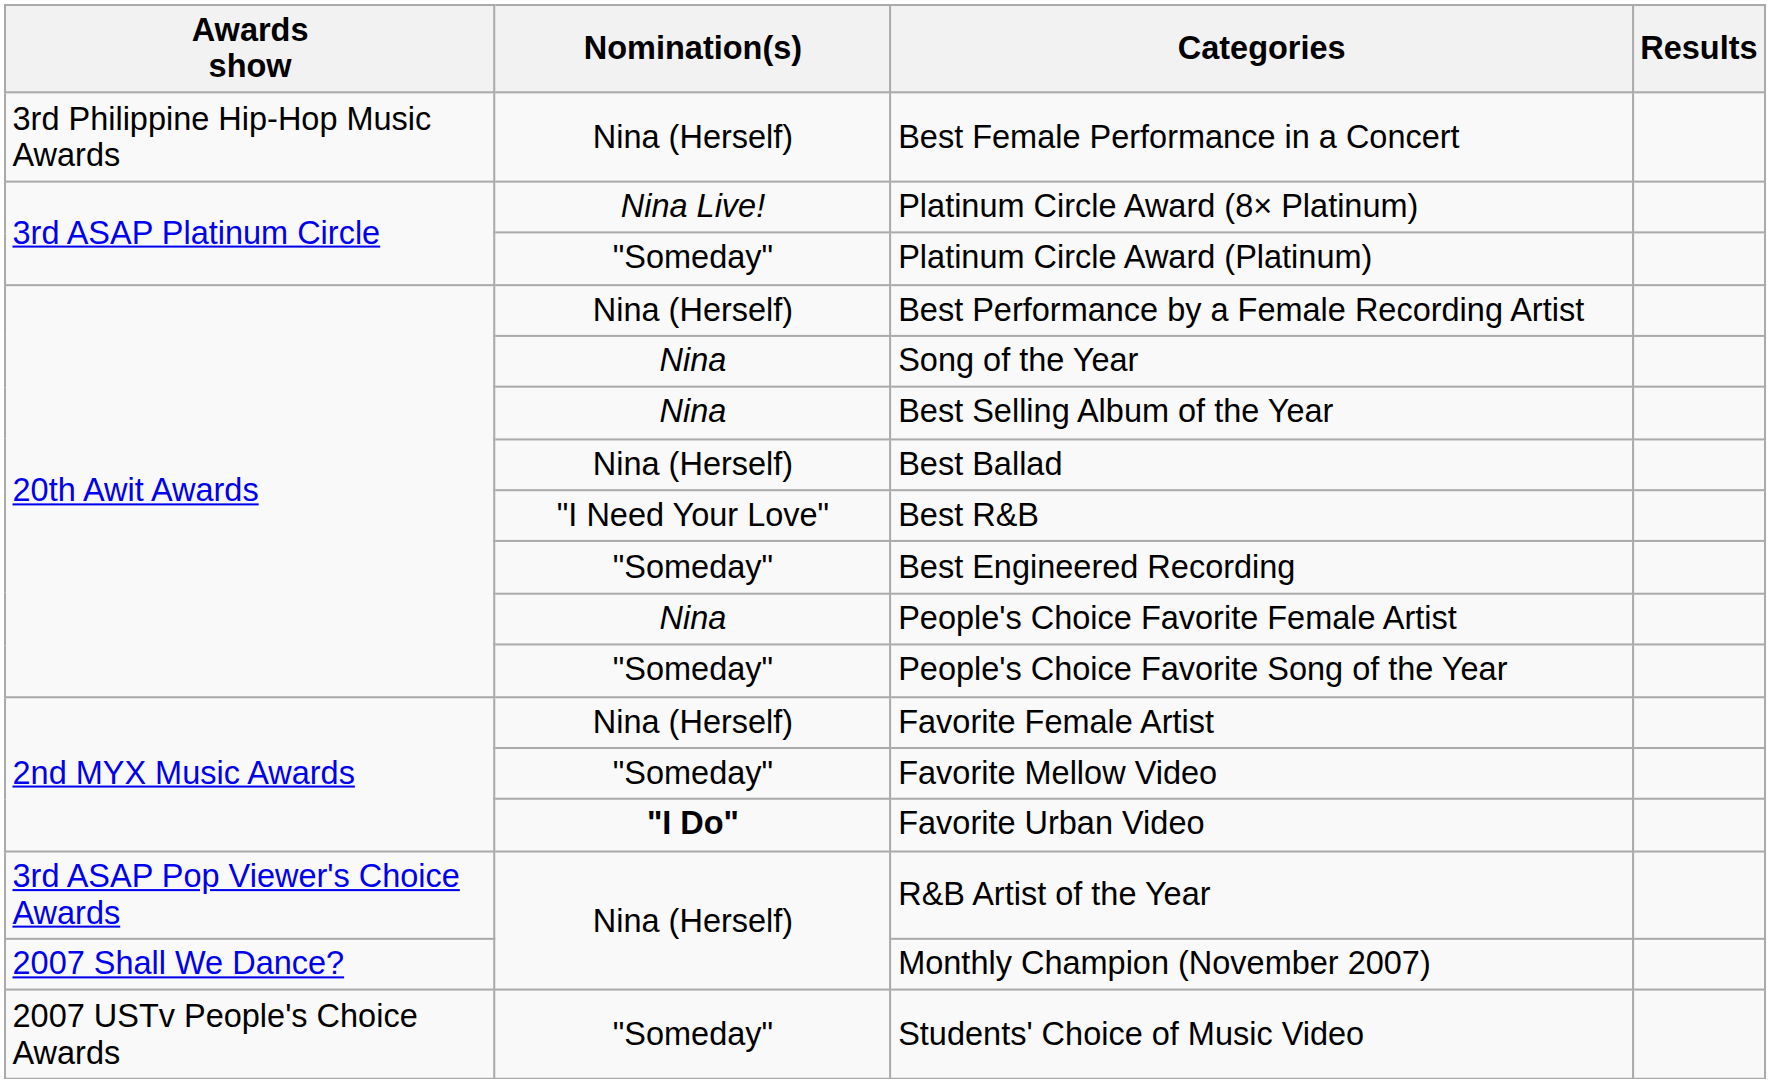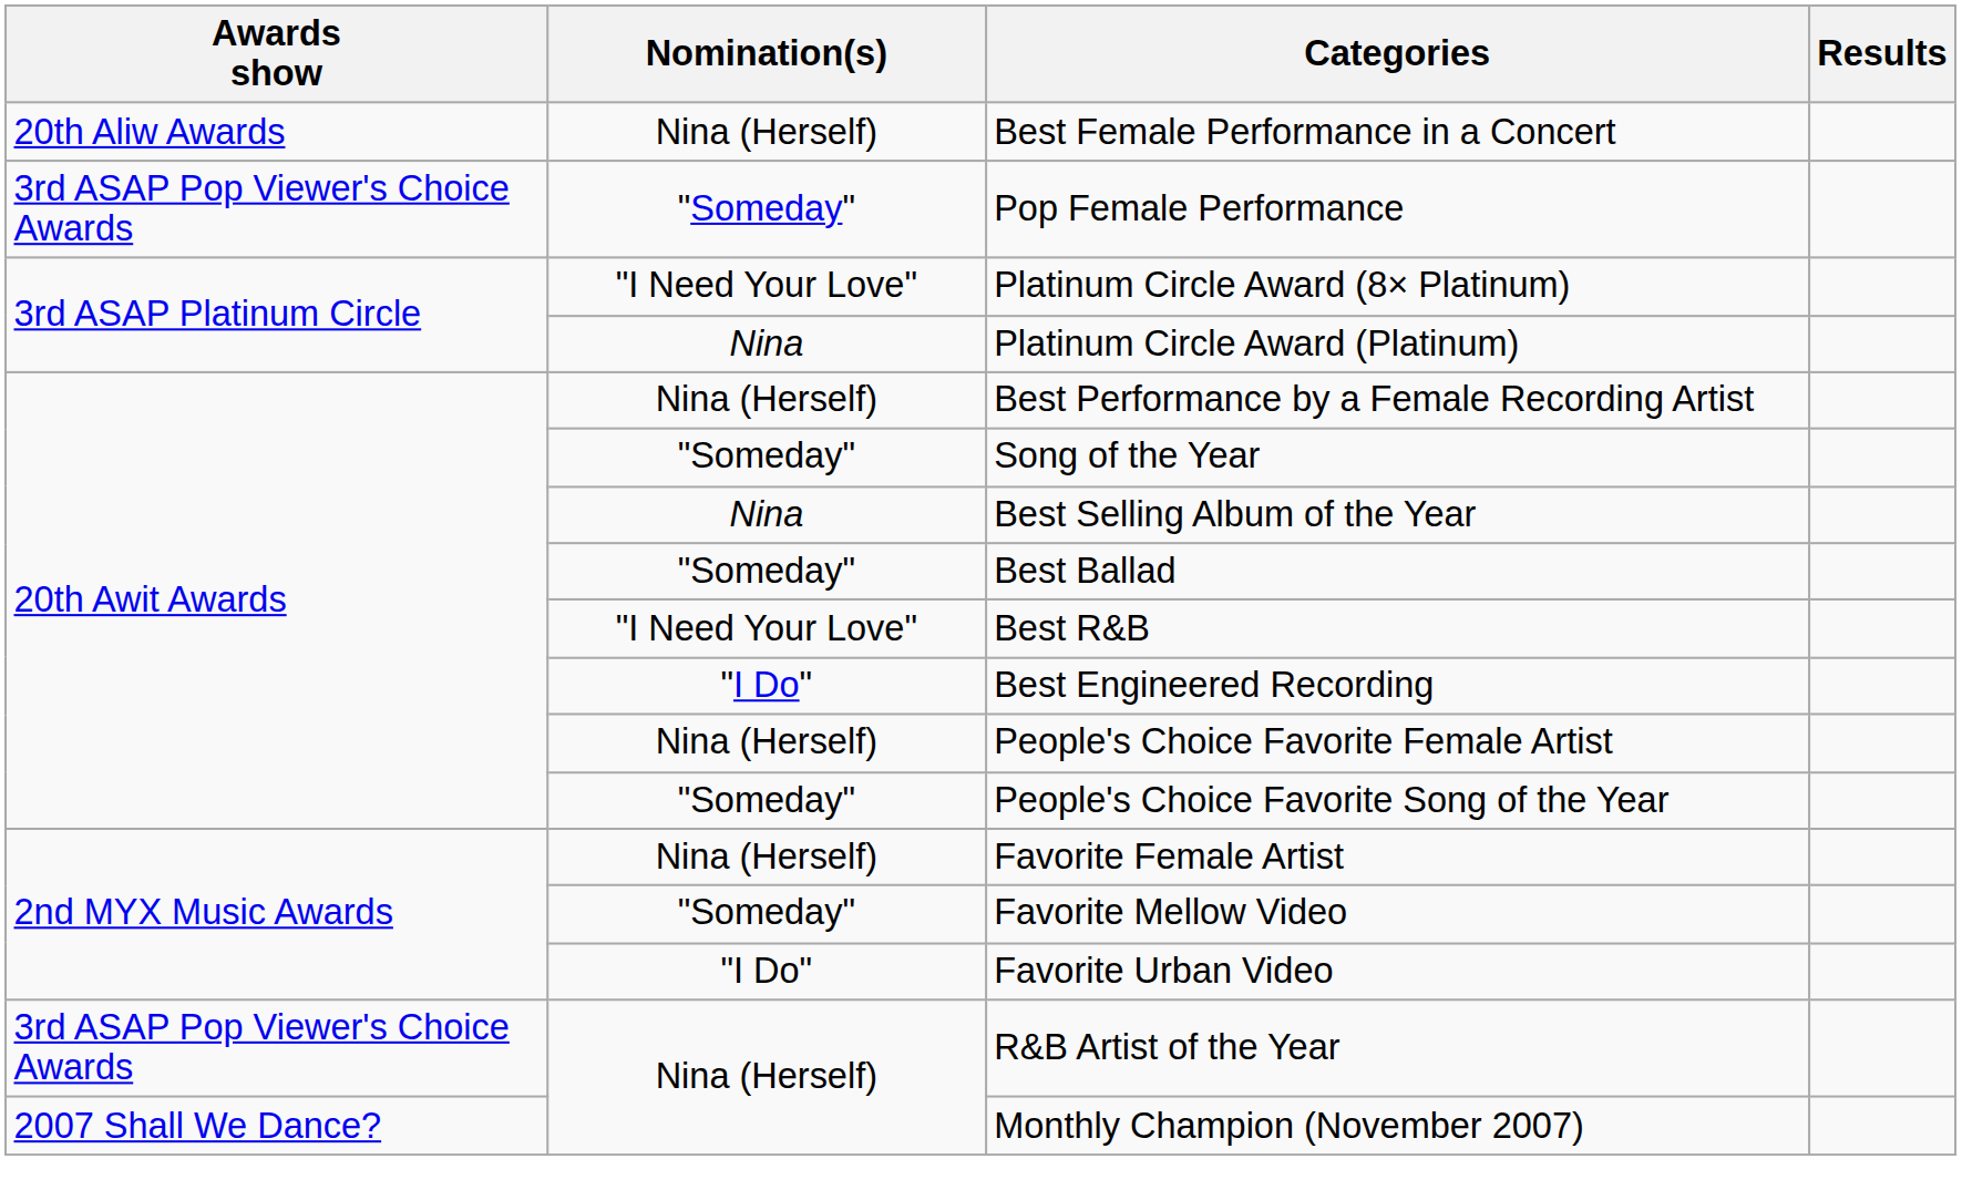 <table class="wikitable">
 <tr>
 <th width="260">Awards<br>show</th>
 <th width="200">Nomination(s)</th>
 <th width="400">Categories</th>
 <th>Results</th>
 </tr>
 <tr>
-<td>3rd Philippine Hip-Hop Music Awards</td>
+<td><a href='#'>20th Aliw Awards</a></td>
 <td align="center">Nina (Herself)</td>
 <td>Best Female Performance in a Concert</td>
 <td></td>
 </tr>
 <tr>
+<td><a href='#'>3rd ASAP Pop Viewer's Choice Awards</a></td>
+<td align="center">"<a href='#'>Someday</a>"</td>
+<td>Pop Female Performance</td>
+<td></td>
+</tr>
+<tr>
 <td rowspan="2"><a href='#'>3rd ASAP Platinum Circle</a></td>
-<td align="center"><em>Nina Live!</em></td>
+<td align="center">"I Need Your Love"</td>
 <td>Platinum Circle Award (8× Platinum)</td>
 <td></td>
 </tr>
 <tr>
-<td align="center">"Someday"</td>
+<td align="center"><em>Nina</em></td>
 <td>Platinum Circle Award (Platinum)</td>
 <td></td>
 </tr>
 <tr>
 <td rowspan="8"><a href='#'>20th Awit Awards</a></td>
 <td align="center">Nina (Herself)</td>
 <td>Best Performance by a Female Recording Artist</td>
 <td></td>
 </tr>
 <tr>
-<td align="center"><em>Nina</em></td>
+<td align="center">"Someday"</td>
 <td>Song of the Year</td>
 <td></td>
 </tr>
 <tr>
 <td align="center"><em>Nina</em></td>
 <td>Best Selling Album of the Year</td>
 <td></td>
 </tr>
 <tr>
-<td align="center">Nina (Herself)</td>
+<td align="center">"Someday"</td>
 <td>Best Ballad</td>
 <td></td>
 </tr>
 <tr>
 <td align="center">"I Need Your Love"</td>
 <td>Best R&B</td>
 <td></td>
 </tr>
 <tr>
-<td align="center">"Someday"</td>
+<td align="center">"<a href='#'>I Do</a>"</td>
 <td>Best Engineered Recording</td>
 <td></td>
 </tr>
 <tr>
-<td align="center"><em>Nina</em></td>
+<td align="center">Nina (Herself)</td>
 <td>People's Choice Favorite Female Artist</td>
 <td></td>
 </tr>
 <tr>
 <td align="center">"Someday"</td>
 <td>People's Choice Favorite Song of the Year</td>
 <td></td>
 </tr>
 <tr>
 <td rowspan="3"><a href='#'>2nd MYX Music Awards</a></td>
 <td align="center">Nina (Herself)</td>
 <td>Favorite Female Artist</td>
 <td></td>
 </tr>
 <tr>
 <td align="center">"Someday"</td>
 <td>Favorite Mellow Video</td>
 <td></td>
 </tr>
 <tr>
-<td align="center"><strong>"I Do"</strong></td>
+<td align="center">"I Do"</td>
 <td>Favorite Urban Video</td>
 <td></td>
 </tr>
 <tr>
 <td><a href='#'>3rd ASAP Pop Viewer's Choice Awards</a></td>
 <td align="center" rowspan="2">Nina (Herself)</td>
 <td>R&B Artist of the Year</td>
 <td></td>
 </tr>
 <tr>
 <td><a href='#'>2007 Shall We Dance?</a></td>
 <td>Monthly Champion (November 2007)</td>
 <td></td>
 </tr>
 <tr>
-<td>2007 USTv People's Choice Awards</td>
-<td align="center">"Someday"</td>
-<td>Students' Choice of Music Video</td>
-<td></td>
-</tr>
-<tr>
 </tr>
 </table>
